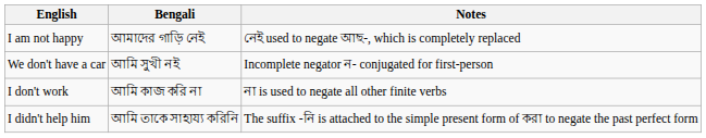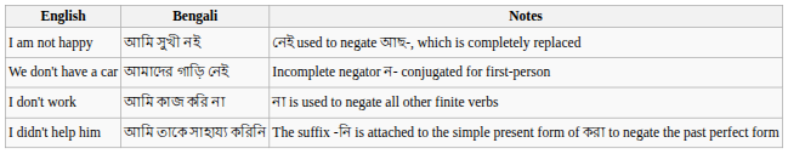 <table class="wikitable">
 <tr>
 <th>English</th>
 <th>Bengali</th>
 <th>Notes</th>
 </tr>
 <tr>
 <td>I am not happy</td>
-<td>আমাদের গাড়ি নেই</td>
+<td>আমি সুখী নই</td>
 <td>নেই used to negate আছ-, which is completely replaced</td>
 </tr>
 <tr>
 <td>We don't have a car</td>
-<td>আমি সুখী নই</td>
+<td>আমাদের গাড়ি নেই</td>
 <td>Incomplete negator ন- conjugated for first-person</td>
 </tr>
 <tr>
 <td>I don't work</td>
 <td>আমি কাজ করি না</td>
 <td>না is used to negate all other finite verbs</td>
 </tr>
 <tr>
 <td>I didn't help him</td>
 <td>আমি তাকে সাহায্য করিনি</td>
 <td>The suffix -নি is attached to the simple present form of করা to negate the past perfect form</td>
 </tr>
 </table>
